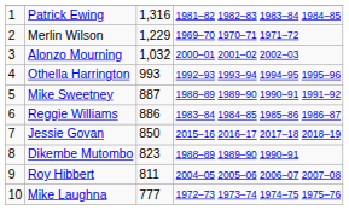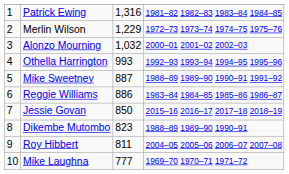 <table class="wikitable">
 <tr>
 </tr>
 <tr>
 <td>1</td>
 <td><a href='#'>Patrick Ewing</a></td>
 <td>1,316</td>
 <td style="font-size:80%;"><a href='#'>1981–82</a> <a href='#'>1982–83</a> <a href='#'>1983–84</a> <a href='#'>1984–85</a></td>
 </tr>
 <tr>
 <td>2</td>
 <td>Merlin Wilson</td>
 <td>1,229</td>
-<td style="font-size:80%;"><a href='#'>1969–70</a> <a href='#'>1970–71</a> <a href='#'>1971–72</a></td>
+<td style="font-size:80%;"><a href='#'>1972–73</a> <a href='#'>1973–74</a> <a href='#'>1974–75</a> <a href='#'>1975–76</a></td>
 </tr>
 <tr>
 <td>3</td>
 <td><a href='#'>Alonzo Mourning</a></td>
 <td>1,032</td>
 <td style="font-size:80%;"><a href='#'>2000–01</a> <a href='#'>2001–02</a> <a href='#'>2002–03</a></td>
 </tr>
 <tr>
 <td>4</td>
 <td><a href='#'>Othella Harrington</a></td>
 <td>993</td>
 <td style="font-size:80%;"><a href='#'>1992–93</a> <a href='#'>1993–94</a> <a href='#'>1994–95</a> <a href='#'>1995–96</a></td>
 </tr>
 <tr>
 <td>5</td>
 <td><a href='#'>Mike Sweetney</a></td>
 <td>887</td>
 <td style="font-size:80%;"><a href='#'>1988–89</a> <a href='#'>1989–90</a> <a href='#'>1990–91</a> <a href='#'>1991–92</a></td>
 </tr>
 <tr>
 <td>6</td>
 <td><a href='#'>Reggie Williams</a></td>
 <td>886</td>
 <td style="font-size:80%;"><a href='#'>1983–84</a> <a href='#'>1984–85</a> <a href='#'>1985–86</a> <a href='#'>1986–87</a></td>
 </tr>
 <tr>
 <td>7</td>
 <td><a href='#'>Jessie Govan</a></td>
 <td>850</td>
 <td style="font-size:80%;"><a href='#'>2015–16</a> <a href='#'>2016–17</a> <a href='#'>2017–18</a> <a href='#'>2018–19</a></td>
 </tr>
 <tr>
 <td>8</td>
 <td><a href='#'>Dikembe Mutombo</a></td>
 <td>823</td>
 <td style="font-size:80%;"><a href='#'>1988–89</a> <a href='#'>1989–90</a> <a href='#'>1990–91</a></td>
 </tr>
 <tr>
 <td>9</td>
 <td><a href='#'>Roy Hibbert</a></td>
 <td>811</td>
 <td style="font-size:80%;"><a href='#'>2004–05</a> <a href='#'>2005–06</a> <a href='#'>2006–07</a> <a href='#'>2007–08</a></td>
 </tr>
 <tr>
 <td>10</td>
 <td><a href='#'>Mike Laughna</a></td>
 <td>777</td>
-<td style="font-size:80%;"><a href='#'>1972–73</a> <a href='#'>1973–74</a> <a href='#'>1974–75</a> <a href='#'>1975–76</a></td>
+<td style="font-size:80%;"><a href='#'>1969–70</a> <a href='#'>1970–71</a> <a href='#'>1971–72</a></td>
 </tr>
 </table>
